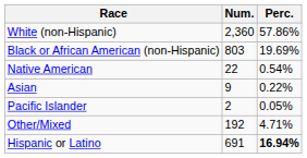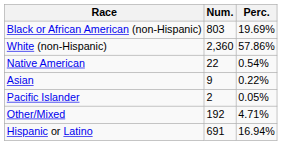 <table class="wikitable">
 <tr>
 <th>Race</th>
 <th>Num.</th>
 <th>Perc.</th>
 </tr>
 <tr>
+<td><a href='#'>Black or African American</a> (non-Hispanic)</td>
+<td>803</td>
+<td>19.69%</td>
+</tr>
+<tr>
 <td><a href='#'>White</a> (non-Hispanic)</td>
 <td>2,360</td>
 <td>57.86%</td>
-</tr>
-<tr>
-<td><a href='#'>Black or African American</a> (non-Hispanic)</td>
-<td>803</td>
-<td>19.69%</td>
 </tr>
 <tr>
 <td><a href='#'>Native American</a></td>
 <td>22</td>
 <td>0.54%</td>
 </tr>
 <tr>
 <td><a href='#'>Asian</a></td>
 <td>9</td>
 <td>0.22%</td>
 </tr>
 <tr>
 <td><a href='#'>Pacific Islander</a></td>
 <td>2</td>
 <td>0.05%</td>
 </tr>
 <tr>
 <td><a href='#'>Other/Mixed</a></td>
 <td>192</td>
 <td>4.71%</td>
 </tr>
 <tr>
 <td><a href='#'>Hispanic</a> or <a href='#'>Latino</a></td>
 <td>691</td>
-<td><strong>16.94%</strong></td>
+<td>16.94%</td>
 </tr>
 </table>
